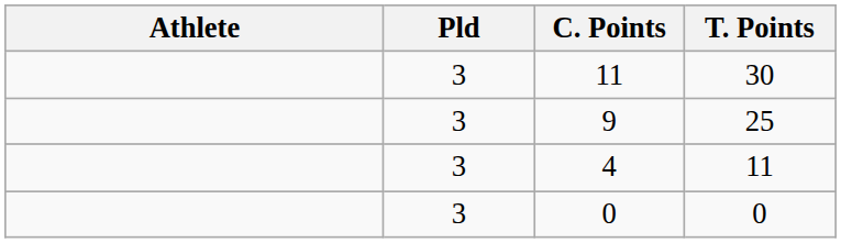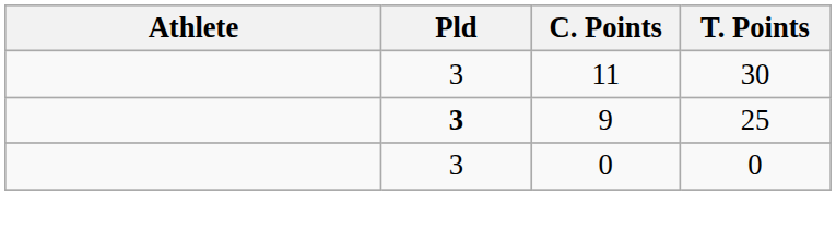 <table class="wikitable" style="text-align:center">
 <tr>
 <th width=200>Athlete</th>
 <th width=75>Pld</th>
 <th width=75>C. Points</th>
 <th width=75>T. Points</th>
 </tr>
 <tr>
 <td style="text-align:left"></td>
 <td>3</td>
 <td>11</td>
 <td>30</td>
 </tr>
 <tr>
 <td style="text-align:left"></td>
-<td>3</td>
+<td><strong>3</strong></td>
 <td>9</td>
 <td>25</td>
-</tr>
-<tr>
-<td style="text-align:left"></td>
-<td>3</td>
-<td>4</td>
-<td>11</td>
 </tr>
 <tr>
 <td style="text-align:left"></td>
 <td>3</td>
 <td>0</td>
 <td>0</td>
 </tr>
 </table>
